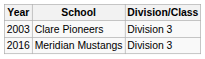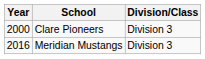 <table class="wikitable">
 <tr>
 <th>Year</th>
 <th>School</th>
 <th>Division/Class</th>
 </tr>
 <tr>
-<td>2003</td>
+<td>2000</td>
 <td>Clare Pioneers</td>
 <td>Division 3</td>
 </tr>
 <tr>
 <td>2016</td>
 <td>Meridian Mustangs</td>
 <td>Division 3</td>
 </tr>
 </table>
